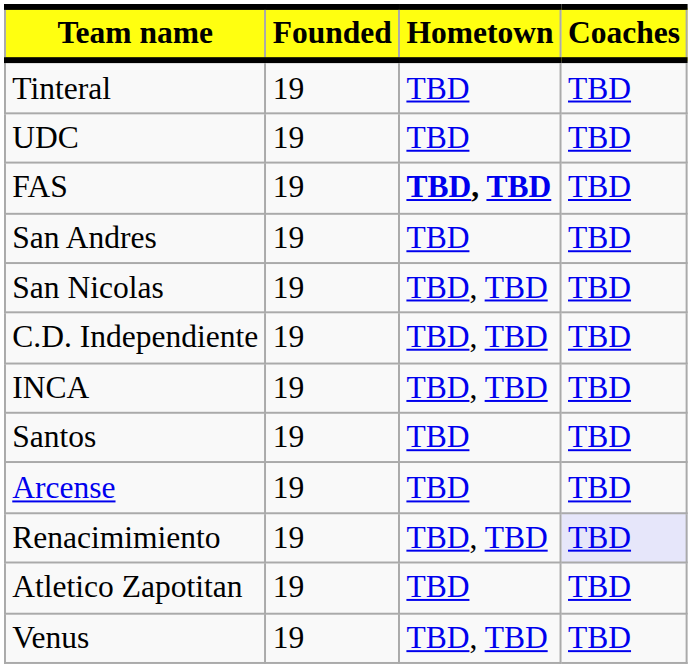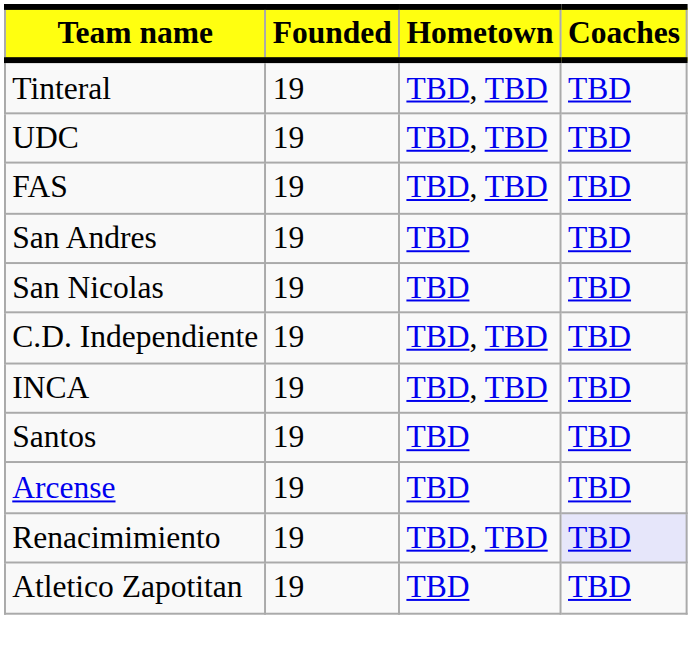 <table class="wikitable">
 <tr>
 <th style="background:#FFFF10; color:black; border-top:black 3px solid; border-bottom:black 3px solid;">Team name</th>
 <th style="background:#FFFF10; color:black; border-top:black 3px solid; border-bottom:black 3px solid;">Founded</th>
 <th style="background:#FFFF10; color:black; border-top:black 3px solid; border-bottom:black 3px solid;">Hometown</th>
 <th style="background:#FFFF10; color:black; border-top:black 3px solid; border-bottom:black 3px solid;">Coaches</th>
 </tr>
 <tr>
 <td>Tinteral</td>
 <td>19</td>
-<td> <a href='#'>TBD</a></td>
+<td> <a href='#'>TBD</a>, <a href='#'>TBD</a></td>
 <td> <a href='#'>TBD</a></td>
 </tr>
 <tr>
 <td>UDC</td>
 <td>19</td>
-<td> <a href='#'>TBD</a></td>
+<td> <a href='#'>TBD</a>, <a href='#'>TBD</a></td>
 <td> <a href='#'>TBD</a></td>
 </tr>
 <tr>
 <td>FAS</td>
 <td>19</td>
-<td><strong> <a href='#'>TBD</a>, <a href='#'>TBD</a></strong></td>
+<td> <a href='#'>TBD</a>, <a href='#'>TBD</a></td>
 <td> <a href='#'>TBD</a></td>
 </tr>
 <tr>
 <td>San Andres</td>
 <td>19</td>
 <td> <a href='#'>TBD</a></td>
 <td> <a href='#'>TBD</a></td>
 </tr>
 <tr>
 <td>San Nicolas</td>
 <td>19</td>
-<td> <a href='#'>TBD</a>, <a href='#'>TBD</a></td>
+<td> <a href='#'>TBD</a></td>
 <td> <a href='#'>TBD</a></td>
 </tr>
 <tr>
 <td>C.D. Independiente</td>
 <td>19</td>
 <td> <a href='#'>TBD</a>, <a href='#'>TBD</a></td>
 <td> <a href='#'>TBD</a></td>
 </tr>
 <tr>
 <td>INCA</td>
 <td>19</td>
 <td> <a href='#'>TBD</a>, <a href='#'>TBD</a></td>
 <td> <a href='#'>TBD</a></td>
 </tr>
 <tr>
 <td>Santos</td>
 <td>19</td>
 <td> <a href='#'>TBD</a></td>
 <td> <a href='#'>TBD</a></td>
 </tr>
 <tr>
 <td><a href='#'>Arcense</a></td>
 <td>19</td>
 <td> <a href='#'>TBD</a></td>
 <td> <a href='#'>TBD</a></td>
 </tr>
 <tr>
 <td>Renacimimiento</td>
 <td>19</td>
 <td> <a href='#'>TBD</a>, <a href='#'>TBD</a></td>
 <td style="background: lavender;"> <a href='#'>TBD</a></td>
 </tr>
 <tr>
 <td>Atletico Zapotitan</td>
 <td>19</td>
 <td> <a href='#'>TBD</a></td>
 <td> <a href='#'>TBD</a></td>
 </tr>
-<tr>
-<td>Venus</td>
-<td>19</td>
-<td> <a href='#'>TBD</a>, <a href='#'>TBD</a></td>
-<td> <a href='#'>TBD</a></td>
-</tr>
 </table>
